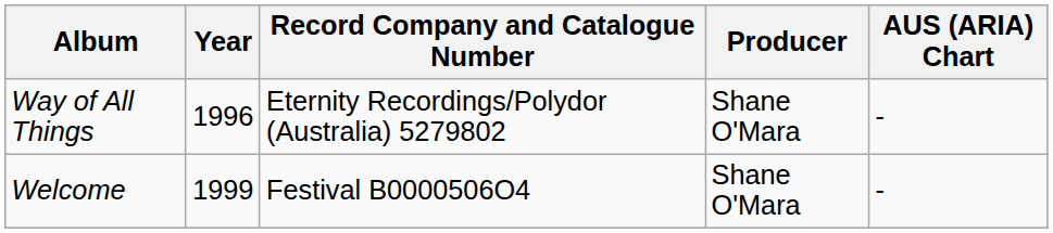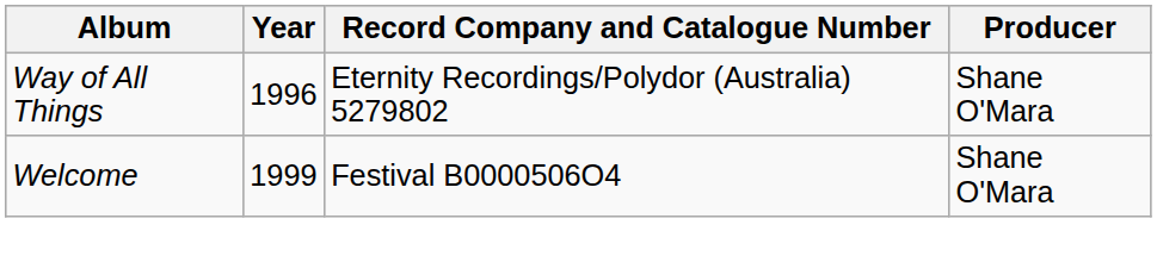 <table class="wikitable">
 <tr>
 <th>Album</th>
 <th>Year</th>
 <th>Record Company and Catalogue Number</th>
 <th>Producer</th>
-<th>AUS (ARIA) Chart</th>
 </tr>
 <tr>
 <td><em>Way of All Things</em></td>
 <td>1996</td>
 <td>Eternity Recordings/Polydor (Australia) 5279802</td>
 <td>Shane O'Mara</td>
-<td>-</td>
 </tr>
 <tr>
 <td><em>Welcome</em></td>
 <td>1999</td>
 <td>Festival B0000506O4</td>
 <td>Shane O'Mara</td>
-<td>-</td>
 </tr>
 </table>
